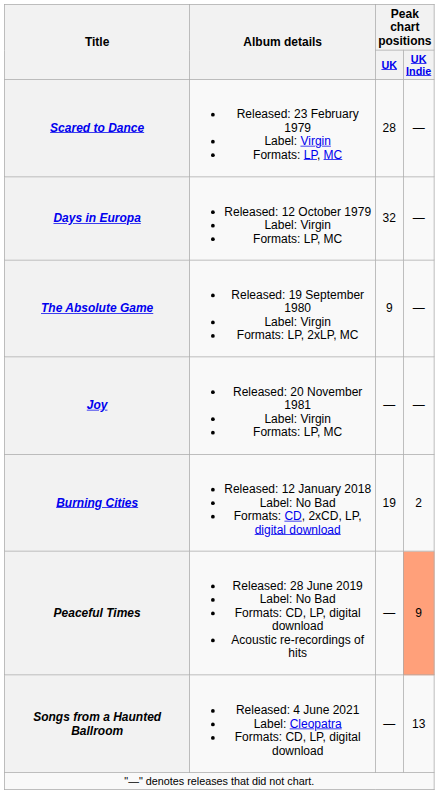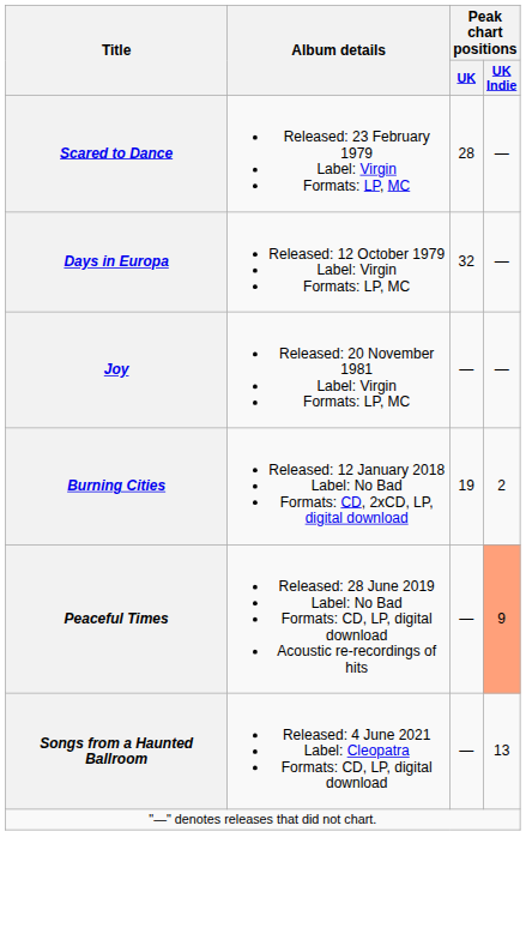 <table class="wikitable plainrowheaders" style="text-align:center;">
 <tr>
 <th rowspan="2" scope="col" style="width:15em;">Title</th>
 <th rowspan="2" scope="col" style="width:15em;">Album details</th>
 <th colspan="2">Peak chart positions</th>
 </tr>
 <tr>
 <th scope="col" style="width:2em;font-size:90%;"><a href='#'>UK</a><br></th>
 <th scope="col" style="width:2em;font-size:90%;"><a href='#'>UK Indie</a><br></th>
 </tr>
 <tr>
 <th scope="row"><em><a href='#'>Scared to Dance</a></em></th>
 <td><br><ul><li>Released: 23 February 1979</li><li>Label: <a href='#'>Virgin</a></li><li>Formats: <a href='#'>LP</a>, <a href='#'>MC</a></li></ul></td>
 <td>28</td>
 <td>—</td>
 </tr>
 <tr>
 <th scope="row"><em><a href='#'>Days in Europa</a></em></th>
 <td><br><ul><li>Released: 12 October 1979</li><li>Label: Virgin</li><li>Formats: LP, MC</li></ul></td>
 <td>32</td>
-<td>—</td>
-</tr>
-<tr>
-<th scope="row"><em><a href='#'>The Absolute Game</a></em></th>
-<td><br><ul><li>Released: 19 September 1980</li><li>Label: Virgin</li><li>Formats: LP, 2xLP, MC</li></ul></td>
-<td>9</td>
 <td>—</td>
 </tr>
 <tr>
 <th scope="row"><em><a href='#'>Joy</a></em></th>
 <td><br><ul><li>Released: 20 November 1981</li><li>Label: Virgin</li><li>Formats: LP, MC</li></ul></td>
 <td>—</td>
 <td>—</td>
 </tr>
 <tr>
 <th scope="row"><em><a href='#'>Burning Cities</a></em></th>
 <td><br><ul><li>Released: 12 January 2018</li><li>Label: No Bad</li><li>Formats: <a href='#'>CD</a>, 2xCD, LP, <a href='#'>digital download</a></li></ul></td>
 <td>19</td>
 <td>2</td>
 </tr>
 <tr>
 <th scope="row"><em>Peaceful Times</em></th>
 <td><br><ul><li>Released: 28 June 2019</li><li>Label: No Bad</li><li>Formats: CD, LP, digital download</li><li>Acoustic re-recordings of hits</li></ul></td>
 <td>—</td>
 <td style="background: lightsalmon;">9</td>
 </tr>
 <tr>
 <th scope="row"><em>Songs from a Haunted Ballroom</em></th>
 <td><br><ul><li>Released: 4 June 2021</li><li>Label: <a href='#'>Cleopatra</a></li><li>Formats: CD, LP, digital download</li></ul></td>
 <td>—</td>
 <td>13</td>
 </tr>
 <tr>
 <td colspan="4" style="font-size:90%">"—" denotes releases that did not chart.</td>
 </tr>
 </table>
